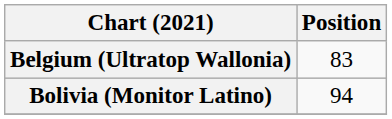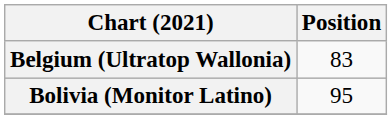 <table class="wikitable sortable plainrowheaders" style="text-align:center">
 <tr>
 <th scope="col">Chart (2021)</th>
 <th scope="col">Position</th>
 </tr>
 <tr>
 <th scope="row">Belgium (Ultratop Wallonia)</th>
 <td>83</td>
 </tr>
 <tr>
 <th scope="row">Bolivia (Monitor Latino)</th>
-<td>94</td>
+<td>95</td>
 </tr>
 <tr>
 </tr>
 </table>
